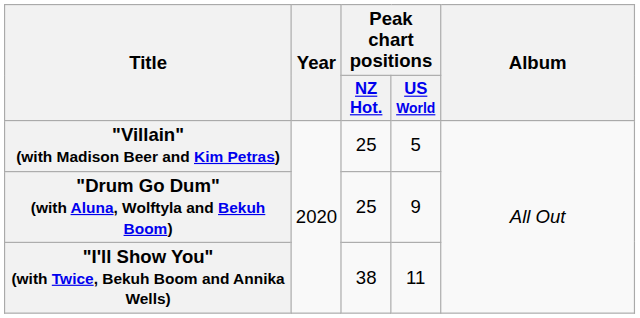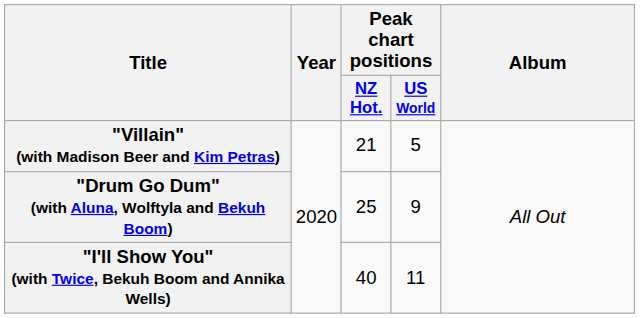 <table class="wikitable plainrowheaders" style="text-align:center;">
 <tr>
 <th scope="col" rowspan="2" style="width:15em;">Title</th>
 <th scope="col" rowspan="2" style="width:2em;">Year</th>
 <th scope="col" colspan="2">Peak chart positions</th>
 <th scope="col" rowspan="2" style="width:10em;">Album</th>
 </tr>
 <tr>
 <th scope="col" style="width:2.5em;font-size:90%;"><a href='#'>NZ<br>Hot.</a><br></th>
 <th scope="col" style="width:2.5em;font-size:90%;"><a href='#'>US<br><small>World</small></a><br></th>
 </tr>
 <tr>
 <th scope="row">"Villain"<br><small>(with Madison Beer and <a href='#'>Kim Petras</a>)</small></th>
 <td rowspan="3">2020</td>
-<td>25</td>
+<td>21</td>
 <td>5</td>
 <td rowspan="3"><em>All Out</em></td>
 </tr>
 <tr>
 <th scope="row">"Drum Go Dum"<br><small>(with <a href='#'>Aluna</a>, Wolftyla and <a href='#'>Bekuh Boom</a>)</small></th>
 <td>25</td>
 <td>9</td>
 </tr>
 <tr>
 <th scope="row">"I'll Show You"<br><small>(with <a href='#'>Twice</a>, Bekuh Boom and Annika Wells)</small></th>
-<td>38</td>
+<td>40</td>
 <td>11</td>
 </tr>
 </table>
